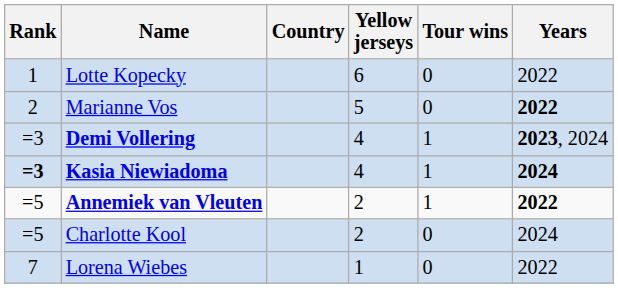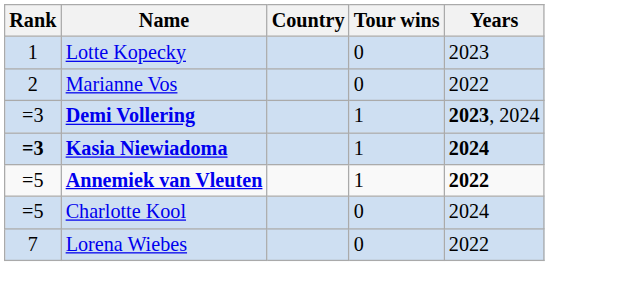 <table class= "wikitable sortable">
 <tr>
 <th>Rank</th>
 <th>Name</th>
 <th>Country</th>
-<th>Yellow<br>jerseys</th>
 <th>Tour wins<br></th>
 <th>Years</th>
 </tr>
 <tr style= "background:#CEDFF2;">
 <td style="text-align:center;" data-sort-value="1">1</td>
 <td><a href='#'>Lotte Kopecky</a></td>
 <td></td>
-<td>6</td>
 <td>0</td>
-<td>2022</td>
+<td>2023</td>
 </tr>
 <tr style= "background:#CEDFF2;">
 <td style="text-align:center;" data-sort-value="2">2</td>
 <td><a href='#'>Marianne Vos</a></td>
 <td></td>
-<td>5</td>
 <td>0</td>
-<td><strong>2022</strong></td>
+<td>2022</td>
 </tr>
 <tr style= "background:#CEDFF2;">
 <td style="text-align:center;" data-sort-value="3">=3</td>
 <td><strong><a href='#'>Demi Vollering</a></strong></td>
 <td></td>
-<td>4</td>
 <td>1</td>
 <td><strong>2023</strong>, 2024</td>
 </tr>
 <tr style= "background:#CEDFF2;">
 <td style="text-align:center;" data-sort-value="3"><strong>=3</strong></td>
 <td><strong><a href='#'>Kasia Niewiadoma</a></strong></td>
 <td></td>
-<td>4</td>
 <td>1</td>
 <td><strong>2024</strong></td>
 </tr>
 <tr style= "background:;">
 <td style="text-align:center;" data-sort-value="5">=5</td>
 <td><strong><a href='#'>Annemiek van Vleuten</a></strong></td>
 <td></td>
-<td>2</td>
 <td>1</td>
 <td><strong>2022</strong></td>
 </tr>
 <tr style= "background:#CEDFF2;">
 <td style="text-align:center;" data-sort-value="5">=5</td>
 <td><a href='#'>Charlotte Kool</a></td>
 <td></td>
-<td>2</td>
 <td>0</td>
 <td>2024</td>
 </tr>
 <tr style= "background:#CEDFF2;">
 <td style="text-align:center;" data-sort-value="7">7</td>
 <td><a href='#'>Lorena Wiebes</a></td>
 <td></td>
-<td>1</td>
 <td>0</td>
 <td>2022</td>
 </tr>
 </table>
